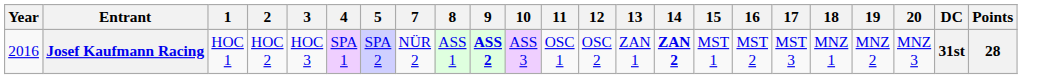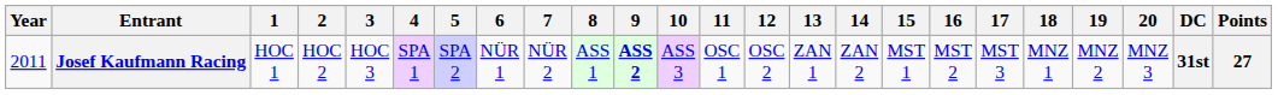 <table class="wikitable" style="text-align:center; font-size:85%">
 <tr>
 <th>Year</th>
 <th>Entrant</th>
 <th>1</th>
 <th>2</th>
 <th>3</th>
 <th>4</th>
 <th>5</th>
+<th>6</th>
 <th>7</th>
 <th>8</th>
 <th>9</th>
 <th>10</th>
 <th>11</th>
 <th>12</th>
 <th>13</th>
 <th>14</th>
 <th>15</th>
 <th>16</th>
 <th>17</th>
 <th>18</th>
 <th>19</th>
 <th>20</th>
 <th>DC</th>
 <th>Points</th>
 </tr>
 <tr>
-<td><a href='#'>2016</a></td>
+<td><a href='#'>2011</a></td>
 <th><a href='#'>Josef Kaufmann Racing</a></th>
 <td style="background:#;"><a href='#'>HOC<br>1</a><br></td>
 <td style="background:#;"><a href='#'>HOC<br>2</a><br></td>
 <td style="background:#;"><a href='#'>HOC<br>3</a><br></td>
 <td style="background:#efcfff;"><a href='#'>SPA<br>1</a><br></td>
 <td style="background:#cfcfff;"><a href='#'>SPA<br>2</a><br></td>
+<td style="background:#;"><a href='#'>NÜR<br>1</a><br></td>
 <td style="background:#;"><a href='#'>NÜR<br>2</a><br></td>
 <td style="background:#dfffdf;"><a href='#'>ASS<br>1</a><br></td>
 <td style="background:#dfffdf;"><strong><a href='#'>ASS<br>2</a><br></strong></td>
 <td style="background:#efcfff;"><a href='#'>ASS<br>3</a><br></td>
 <td style="background:#;"><a href='#'>OSC<br>1</a><br></td>
 <td style="background:#;"><a href='#'>OSC<br>2</a><br></td>
 <td style="background:#;"><a href='#'>ZAN<br>1</a><br></td>
-<td style="background:#;"><strong><a href='#'>ZAN<br>2</a><br></strong></td>
+<td style="background:#;"><a href='#'>ZAN<br>2</a><br></td>
 <td style="background:#;"><a href='#'>MST<br>1</a><br></td>
 <td style="background:#;"><a href='#'>MST<br>2</a><br></td>
 <td style="background:#;"><a href='#'>MST<br>3</a><br></td>
 <td style="background:#;"><a href='#'>MNZ<br>1</a><br></td>
 <td style="background:#;"><a href='#'>MNZ<br>2</a><br></td>
 <td style="background:#;"><a href='#'>MNZ<br>3</a><br></td>
 <th>31st</th>
-<th>28</th>
+<th>27</th>
 </tr>
 </table>
